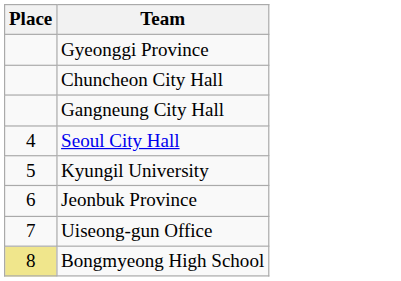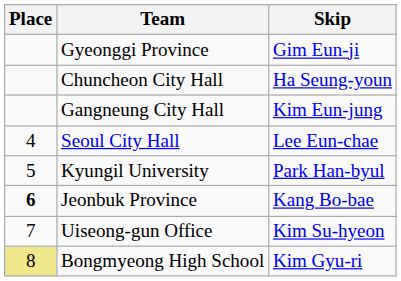 <table class="wikitable">
 <tr>
 <th>Place</th>
 <th>Team</th>
+<th>Skip</th>
 </tr>
 <tr>
 <td align=center></td>
 <td> Gyeonggi Province</td>
+<td><a href='#'>Gim Eun-ji</a></td>
 </tr>
 <tr>
 <td align=center></td>
 <td> Chuncheon City Hall</td>
+<td><a href='#'>Ha Seung-youn</a></td>
 </tr>
 <tr>
 <td align=center></td>
 <td> Gangneung City Hall</td>
+<td><a href='#'>Kim Eun-jung</a></td>
 </tr>
 <tr>
 <td align=center>4</td>
 <td> <a href='#'>Seoul City Hall</a></td>
+<td><a href='#'>Lee Eun-chae</a></td>
 </tr>
 <tr>
 <td align=center>5</td>
 <td> Kyungil University</td>
+<td><a href='#'>Park Han-byul</a></td>
 </tr>
 <tr>
-<td align=center>6</td>
+<td align=center><strong>6</strong></td>
 <td> Jeonbuk Province</td>
+<td><a href='#'>Kang Bo-bae</a></td>
 </tr>
 <tr>
 <td align=center>7</td>
 <td> Uiseong-gun Office</td>
+<td><a href='#'>Kim Su-hyeon</a></td>
 </tr>
 <tr>
 <td align=center style="background: khaki;">8</td>
 <td> Bongmyeong High School</td>
+<td><a href='#'>Kim Gyu-ri</a></td>
 </tr>
 </table>
